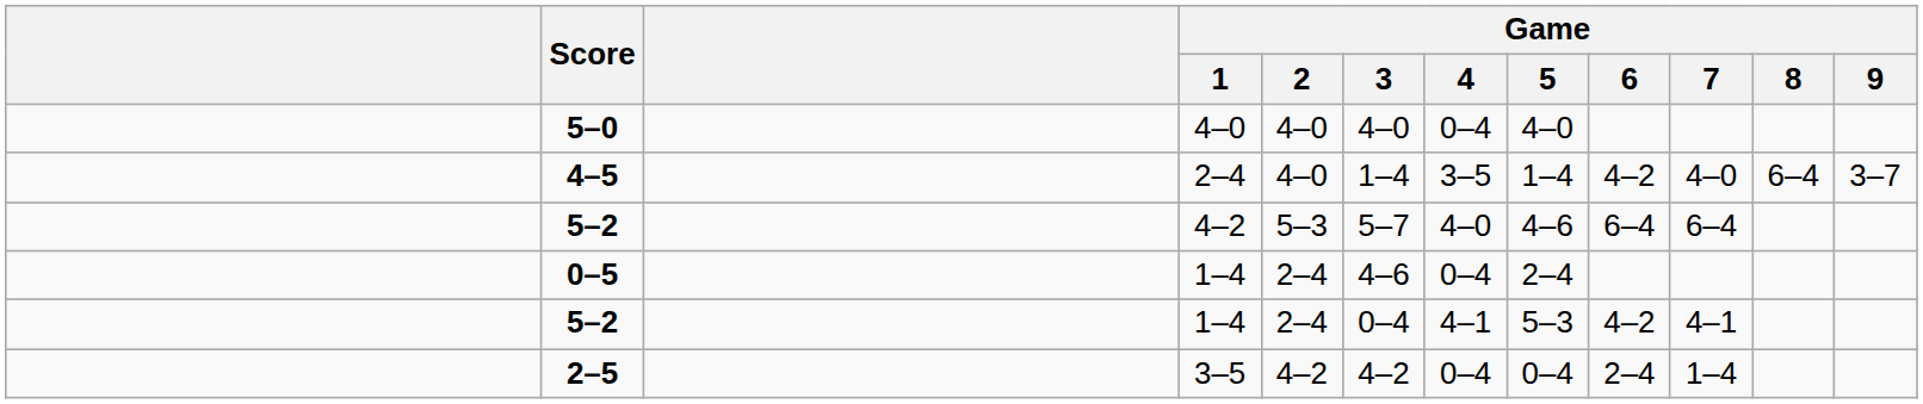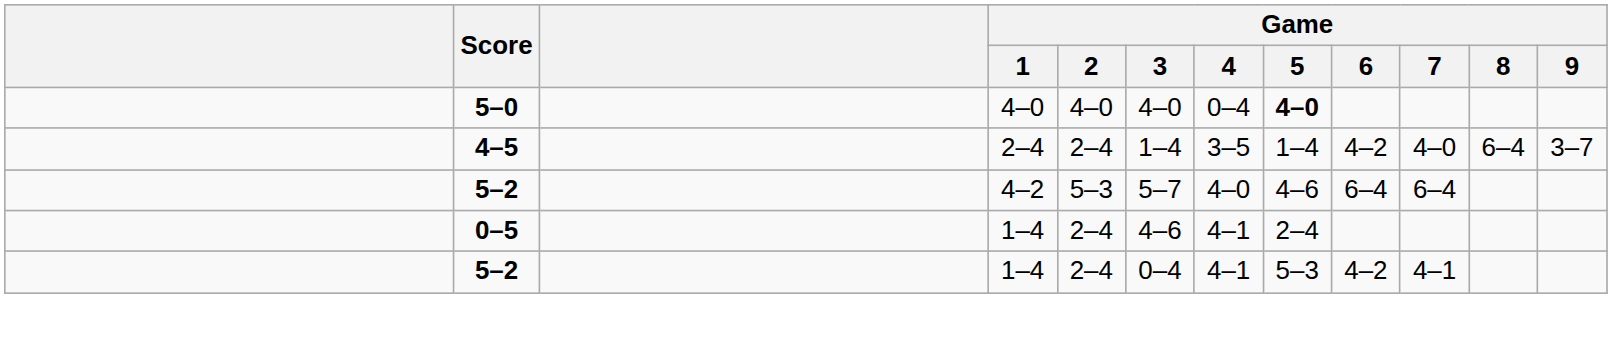 <table class="wikitable" style="text-align: center;">
 <tr>
 <th rowspan=2 align="right" width="270"></th>
 <th rowspan=2 width="45">Score</th>
 <th rowspan=2 align="left" width="270"></th>
 <th colspan=9>Game</th>
 </tr>
 <tr>
 <th width="35">1</th>
 <th width="35">2</th>
 <th width="35">3</th>
 <th width="35">4</th>
 <th width="35">5</th>
 <th width="35">6</th>
 <th width="35">7</th>
 <th width="35">8</th>
 <th width="35">9</th>
 </tr>
 <tr>
 <td align=left><strong><br></strong></td>
 <td align=center><strong>5–0</strong></td>
 <td align=left><br></td>
 <td>4–0</td>
 <td>4–0</td>
 <td>4–0</td>
 <td>0–4</td>
-<td>4–0</td>
+<td><strong>4–0</strong></td>
 <td></td>
 <td></td>
 <td></td>
 <td></td>
 </tr>
 <tr>
 <td align=left><br></td>
 <td align=center><strong>4–5</strong></td>
 <td align=left><strong><br></strong></td>
 <td>2–4</td>
-<td>4–0</td>
+<td>2–4</td>
 <td>1–4</td>
 <td>3–5</td>
 <td>1–4</td>
 <td>4–2</td>
 <td>4–0</td>
 <td>6–4</td>
 <td>3–7</td>
 </tr>
 <tr>
 <td align=left><strong><br></strong></td>
 <td align=center><strong>5–2</strong></td>
 <td align=left><br></td>
 <td>4–2</td>
 <td>5–3</td>
 <td>5–7</td>
 <td>4–0</td>
 <td>4–6</td>
 <td>6–4</td>
 <td>6–4</td>
 <td></td>
 <td></td>
 </tr>
 <tr>
 <td align=left><br></td>
 <td align=center><strong>0–5</strong></td>
 <td align=left><strong><br></strong></td>
 <td>1–4</td>
 <td>2–4</td>
 <td>4–6</td>
-<td>0–4</td>
+<td>4–1</td>
 <td>2–4</td>
 <td></td>
 <td></td>
 <td></td>
 <td></td>
 </tr>
 <tr>
 <td align=left><strong><br></strong></td>
 <td align=center><strong>5–2</strong></td>
 <td align=left><br></td>
 <td>1–4</td>
 <td>2–4</td>
 <td>0–4</td>
 <td>4–1</td>
 <td>5–3</td>
 <td>4–2</td>
 <td>4–1</td>
 <td></td>
 <td></td>
 </tr>
-<tr>
-<td align=left><br></td>
-<td align=center><strong>2–5</strong></td>
-<td align=left><strong><br></strong></td>
-<td>3–5</td>
-<td>4–2</td>
-<td>4–2</td>
-<td>0–4</td>
-<td>0–4</td>
-<td>2–4</td>
-<td>1–4</td>
-<td></td>
-<td></td>
-</tr>
 </table>
